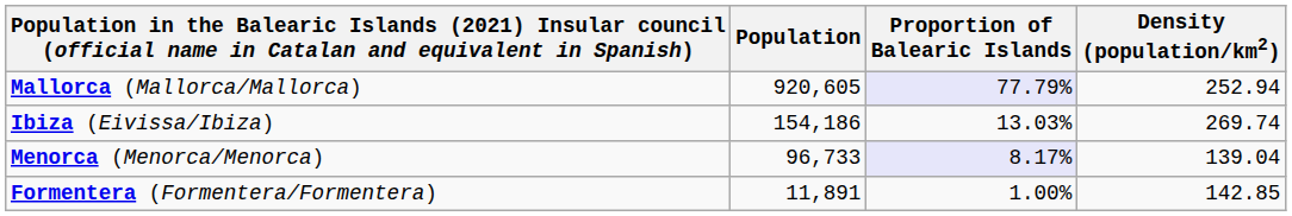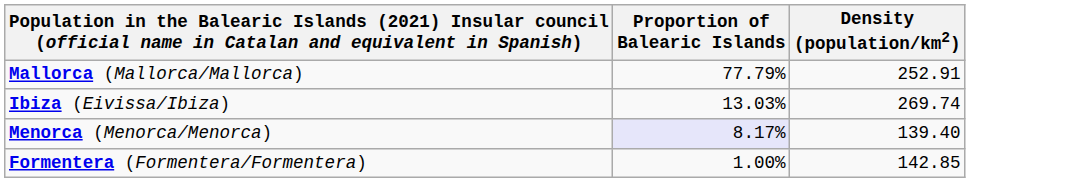 <table class="sort wikitable" style="font-size: 90%">
 <tr>
 <th colspan=1>Population in the Balearic Islands (2021) Insular council<br>(<em>official name in Catalan and equivalent in Spanish</em>)</th>
-<th>Population</th>
 <th>Proportion of <br>Balearic Islands</th>
 <th>Density <br>(population/km<sup>2</sup>)</th>
 </tr>
 <tr>
 <td align="left"><strong><a href='#'>Mallorca</a></strong> (<em>Mallorca/Mallorca</em>)</td>
-<td align="right">920,605</td>
-<td align="right" style="background: lavender;">77.79%</td>
-<td align="right">252.94</td>
+<td align="right">77.79%</td>
+<td align="right">252.91</td>
 </tr>
 <tr>
 <td align="left"><strong><a href='#'>Ibiza</a></strong> (<em>Eivissa/Ibiza</em>)</td>
-<td align="right">154,186</td>
 <td align="right">13.03%</td>
 <td align="right">269.74</td>
 </tr>
 <tr>
 <td align="left"><strong><a href='#'>Menorca</a></strong> (<em>Menorca/Menorca</em>)</td>
-<td align="right">96,733</td>
 <td align="right" style="background: lavender;">8.17%</td>
-<td align="right">139.04</td>
+<td align="right">139.40</td>
 </tr>
 <tr>
 <td align="left"><strong><a href='#'>Formentera</a></strong> (<em>Formentera/Formentera</em>)</td>
-<td align="right">11,891</td>
 <td align="right">1.00%</td>
 <td align="right">142.85</td>
 </tr>
 </table>
